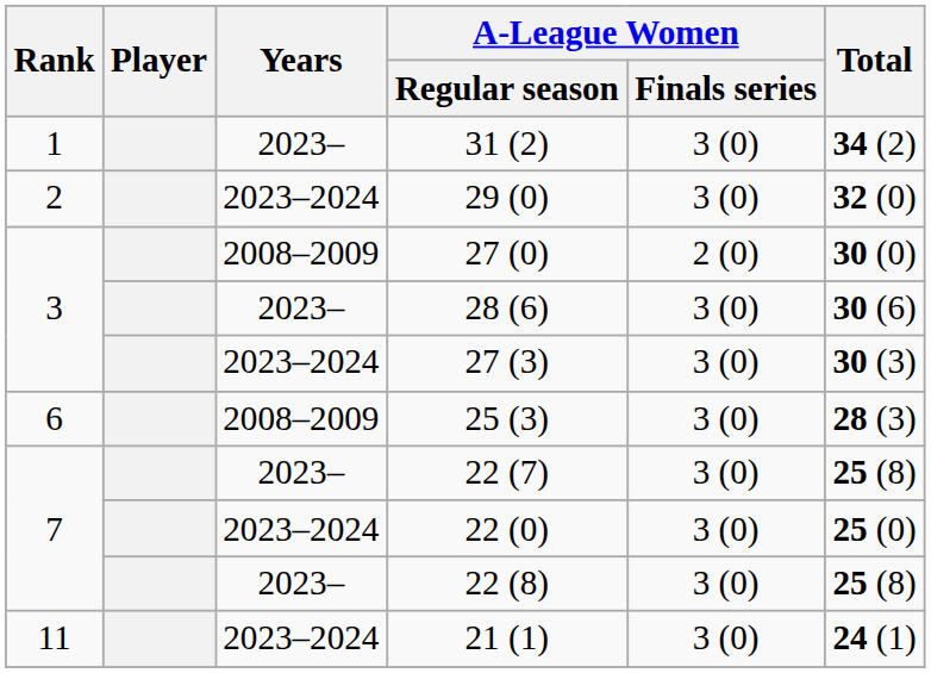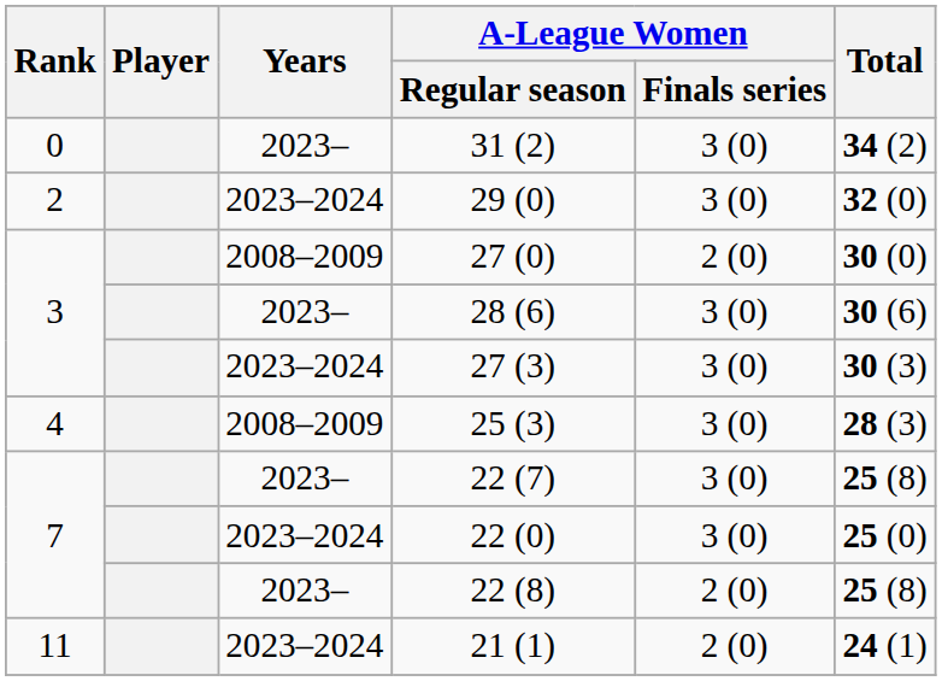 <table class="sortable wikitable plainrowheaders"  style="text-align: center;">
 <tr>
 <th rowspan="2" scope="col">Rank</th>
 <th rowspan="2" scope="col">Player</th>
 <th rowspan="2" scope="col">Years</th>
 <th colspan="2" scope="col"><a href='#'>A-League Women</a></th>
 <th rowspan="2" scope="col">Total</th>
 </tr>
 <tr>
 <th scope="col">Regular season</th>
 <th scope="col">Finals series</th>
 </tr>
 <tr>
-<td>1</td>
+<td>0</td>
 <th scope="row"> <strong></strong></th>
 <td>2023–</td>
 <td>31 (2)</td>
 <td>3 (0)</td>
 <td><strong>34</strong> (2)</td>
 </tr>
 <tr>
 <td>2</td>
 <th scope="row"> <strong></strong></th>
 <td>2023–2024</td>
 <td>29 (0)</td>
 <td>3 (0)</td>
 <td><strong>32</strong> (0)</td>
 </tr>
 <tr>
 <td rowspan="3">3</td>
 <th scope="row"> <strong></strong></th>
 <td>2008–2009</td>
 <td>27 (0)</td>
 <td>2 (0)</td>
 <td><strong>30</strong> (0)</td>
 </tr>
 <tr>
 <th scope="row"> <strong></strong></th>
 <td>2023–</td>
 <td>28 (6)</td>
 <td>3 (0)</td>
 <td><strong>30</strong> (6)</td>
 </tr>
 <tr>
 <th scope="row"> <strong></strong></th>
 <td>2023–2024</td>
 <td>27 (3)</td>
 <td>3 (0)</td>
 <td><strong>30</strong> (3)</td>
 </tr>
 <tr>
-<td>6</td>
+<td>4</td>
 <th scope="row"> <strong></strong></th>
 <td>2008–2009</td>
 <td>25 (3)</td>
 <td>3 (0)</td>
 <td><strong>28</strong> (3)</td>
 </tr>
 <tr>
 <td rowspan="3">7</td>
 <th scope="row"> </th>
 <td>2023–</td>
 <td>22 (7)</td>
 <td>3 (0)</td>
 <td><strong>25</strong> (8)</td>
 </tr>
 <tr>
 <th scope="row"> </th>
 <td>2023–2024</td>
 <td>22 (0)</td>
 <td>3 (0)</td>
 <td><strong>25</strong> (0)</td>
 </tr>
 <tr>
 <th scope="row"> </th>
 <td>2023–</td>
 <td>22 (8)</td>
-<td>3 (0)</td>
+<td>2 (0)</td>
 <td><strong>25</strong> (8)</td>
 </tr>
 <tr>
 <td>11</td>
 <th scope="row"> </th>
 <td>2023–2024</td>
 <td>21 (1)</td>
-<td>3 (0)</td>
+<td>2 (0)</td>
 <td><strong>24</strong> (1)</td>
 </tr>
 </table>
